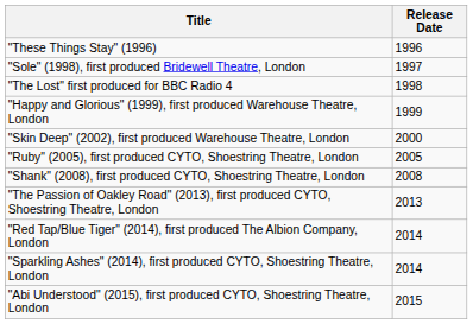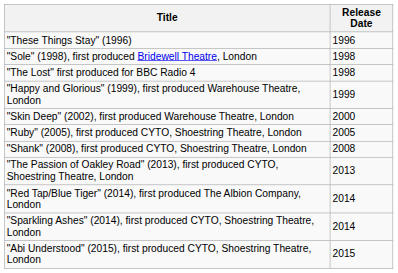 <table class="wikitable">
 <tr>
 <th>Title</th>
 <th>Release Date</th>
 </tr>
 <tr>
 <td>"These Things Stay" (1996)</td>
 <td>1996</td>
 </tr>
 <tr>
 <td>"Sole" (1998), first produced <a href='#'>Bridewell Theatre</a>, London</td>
-<td>1997</td>
+<td>1998</td>
 </tr>
 <tr>
 <td>"The Lost" first produced for BBC Radio 4</td>
 <td>1998</td>
 </tr>
 <tr>
 <td>"Happy and Glorious" (1999), first produced Warehouse Theatre, London</td>
 <td>1999</td>
 </tr>
 <tr>
 <td>"Skin Deep" (2002), first produced Warehouse Theatre, London</td>
 <td>2000</td>
 </tr>
 <tr>
 <td>"Ruby" (2005), first produced CYTO, Shoestring Theatre, London</td>
 <td>2005</td>
 </tr>
 <tr>
 <td>"Shank" (2008), first produced CYTO, Shoestring Theatre, London</td>
 <td>2008</td>
 </tr>
 <tr>
 <td>"The Passion of Oakley Road" (2013), first produced CYTO, Shoestring Theatre, London</td>
 <td>2013</td>
 </tr>
 <tr>
 <td>"Red Tap/Blue Tiger" (2014), first produced The Albion Company, London</td>
 <td>2014</td>
 </tr>
 <tr>
 <td>"Sparkling Ashes" (2014), first produced CYTO, Shoestring Theatre, London</td>
 <td>2014</td>
 </tr>
 <tr>
 <td>"Abi Understood" (2015), first produced CYTO, Shoestring Theatre, London</td>
 <td>2015</td>
 </tr>
 </table>
